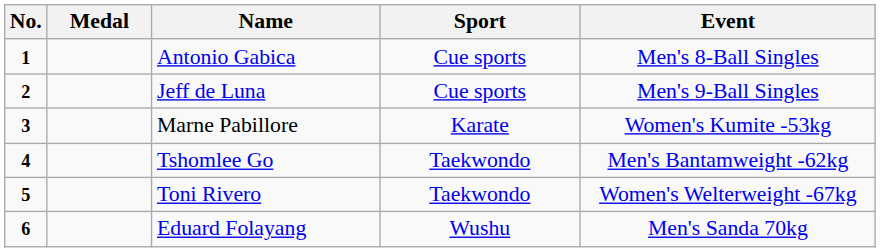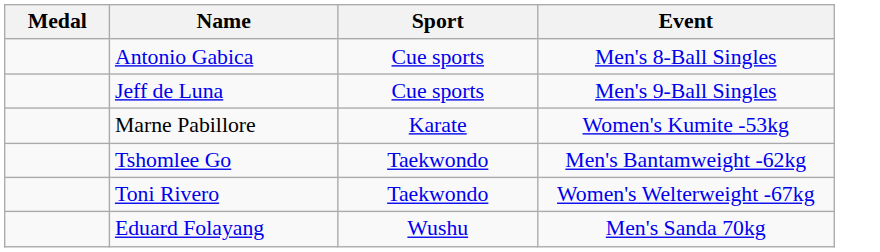 <table class="wikitable" style="font-size:100%; text-align:center;">
 <tr>
-<th width="10">No.</th>
 <th width="70">Medal</th>
 <th width="160">Name</th>
 <th width="140">Sport</th>
 <th width="210">Event</th>
 </tr>
 <tr>
-<td><small><strong>1</strong></small></td>
 <td></td>
 <td align=left><a href='#'>Antonio Gabica</a></td>
 <td> <a href='#'>Cue sports</a></td>
 <td><a href='#'> Men's 8-Ball Singles</a></td>
 </tr>
 <tr>
-<td><small><strong>2</strong></small></td>
 <td></td>
 <td align=left><a href='#'>Jeff de Luna</a></td>
 <td> <a href='#'>Cue sports</a></td>
 <td><a href='#'>Men's 9-Ball Singles</a></td>
 </tr>
 <tr>
-<td><small><strong>3</strong></small></td>
 <td></td>
 <td align=left>Marne Pabillore</td>
 <td> <a href='#'>Karate</a></td>
 <td><a href='#'>Women's Kumite -53kg</a></td>
 </tr>
 <tr>
-<td><small><strong>4</strong></small></td>
 <td></td>
 <td align=left><a href='#'>Tshomlee Go</a></td>
 <td> <a href='#'>Taekwondo</a></td>
 <td><a href='#'>Men's Bantamweight -62kg</a></td>
 </tr>
 <tr>
-<td><small><strong>5</strong></small></td>
 <td></td>
 <td align=left><a href='#'>Toni Rivero</a></td>
 <td> <a href='#'>Taekwondo</a></td>
 <td><a href='#'>Women's Welterweight -67kg</a></td>
 </tr>
 <tr>
-<td><small><strong>6</strong></small></td>
 <td></td>
 <td align=left><a href='#'>Eduard Folayang</a></td>
 <td> <a href='#'>Wushu</a></td>
 <td><a href='#'>Men's Sanda 70kg</a></td>
 </tr>
 </table>
